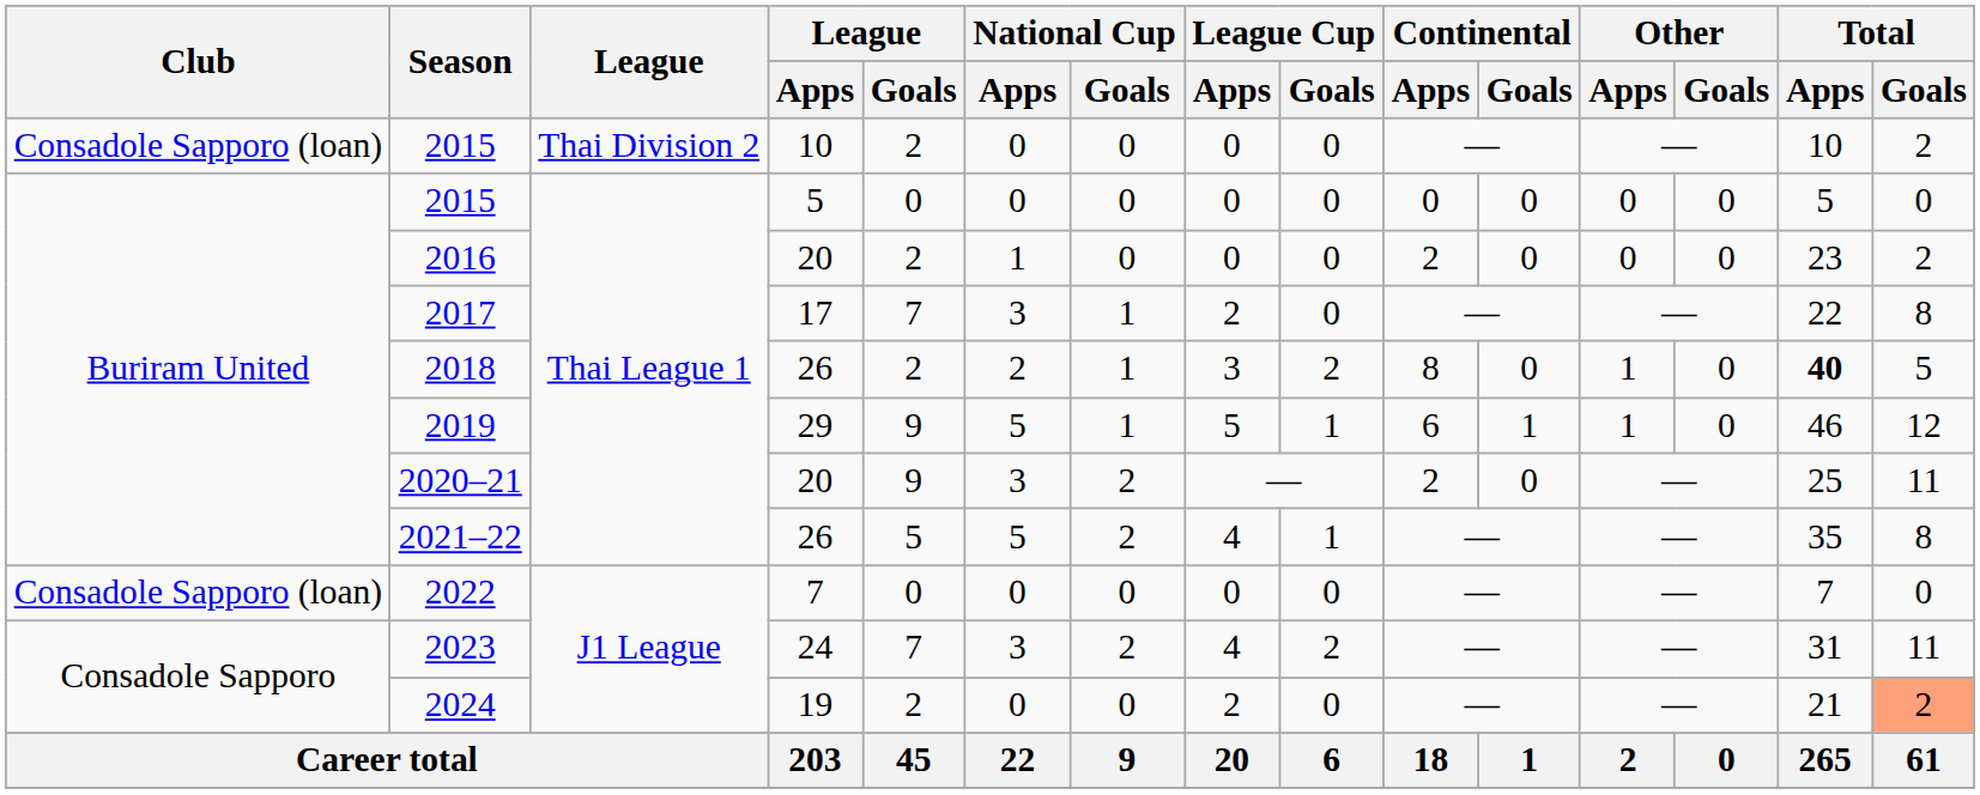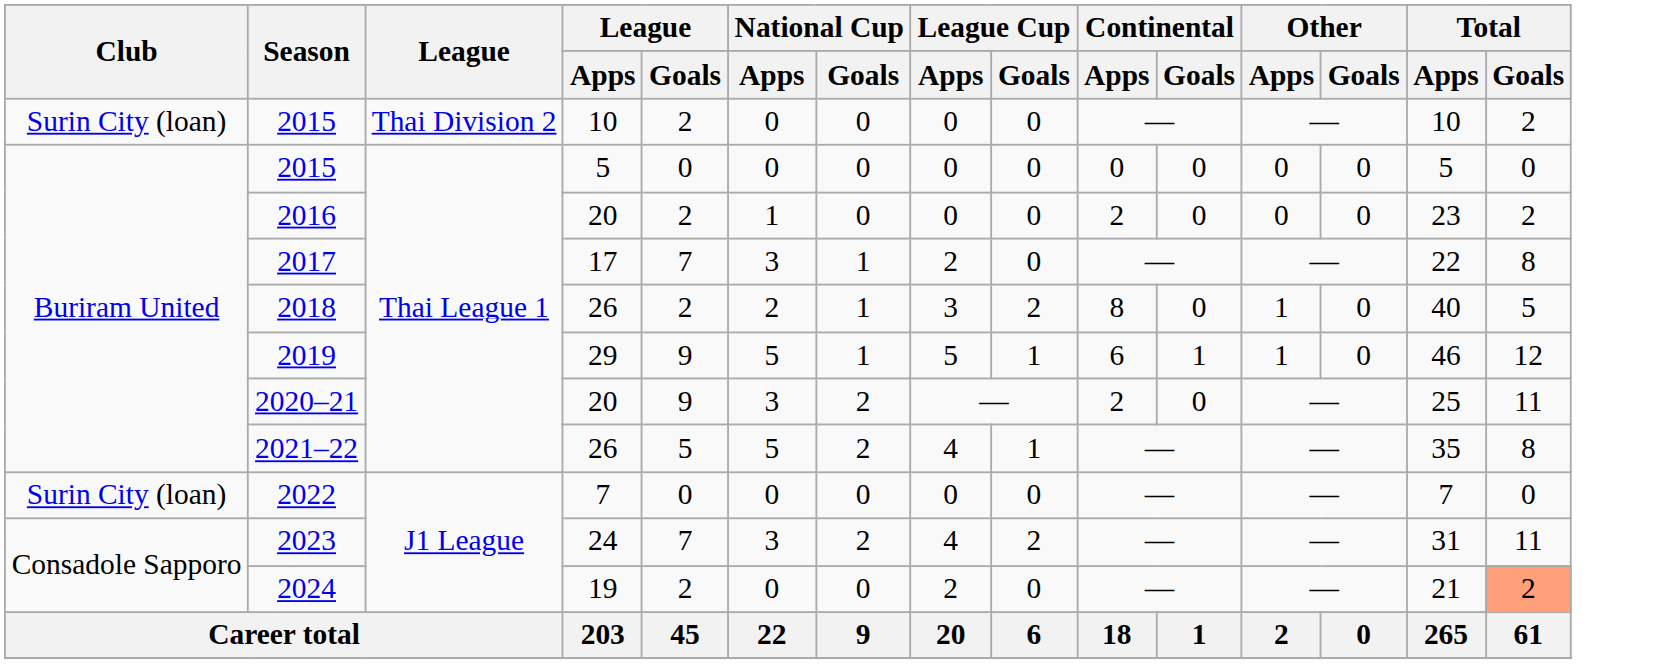 <table class="wikitable" style="text-align:center;">
 <tr>
 <th rowspan="2">Club</th>
 <th rowspan="2">Season</th>
 <th rowspan="2">League</th>
 <th colspan="2">League</th>
 <th colspan="2">National Cup</th>
 <th colspan="2">League Cup</th>
 <th colspan="2">Continental</th>
 <th colspan="2">Other</th>
 <th colspan="2">Total</th>
 </tr>
 <tr>
 <th>Apps</th>
 <th>Goals</th>
 <th>Apps</th>
 <th>Goals</th>
 <th>Apps</th>
 <th>Goals</th>
 <th>Apps</th>
 <th>Goals</th>
 <th>Apps</th>
 <th>Goals</th>
 <th>Apps</th>
 <th>Goals</th>
 </tr>
 <tr>
-<td rowspan="1"><a href='#'>Consadole Sapporo</a> (loan)</td>
+<td rowspan="1"><a href='#'>Surin City</a> (loan)</td>
 <td><a href='#'>2015</a></td>
 <td rowspan="1"><a href='#'>Thai Division 2</a></td>
 <td>10</td>
 <td>2</td>
 <td>0</td>
 <td>0</td>
 <td>0</td>
 <td>0</td>
 <td colspan="2">—</td>
 <td colspan="2">—</td>
 <td>10</td>
 <td>2</td>
 </tr>
 <tr>
 <td rowspan="7"><a href='#'>Buriram United</a></td>
 <td><a href='#'>2015</a></td>
 <td rowspan="7"><a href='#'>Thai League 1</a></td>
 <td>5</td>
 <td>0</td>
 <td>0</td>
 <td>0</td>
 <td>0</td>
 <td>0</td>
 <td>0</td>
 <td>0</td>
 <td>0</td>
 <td>0</td>
 <td>5</td>
 <td>0</td>
 </tr>
 <tr>
 <td><a href='#'>2016</a></td>
 <td>20</td>
 <td>2</td>
 <td>1</td>
 <td>0</td>
 <td>0</td>
 <td>0</td>
 <td>2</td>
 <td>0</td>
 <td>0</td>
 <td>0</td>
 <td>23</td>
 <td>2</td>
 </tr>
 <tr>
 <td><a href='#'>2017</a></td>
 <td>17</td>
 <td>7</td>
 <td>3</td>
 <td>1</td>
 <td>2</td>
 <td>0</td>
 <td colspan="2">—</td>
 <td colspan="2">—</td>
 <td>22</td>
 <td>8</td>
 </tr>
 <tr>
 <td><a href='#'>2018</a></td>
 <td>26</td>
 <td>2</td>
 <td>2</td>
 <td>1</td>
 <td>3</td>
 <td>2</td>
 <td>8</td>
 <td>0</td>
 <td>1</td>
 <td>0</td>
-<td><strong>40</strong></td>
+<td>40</td>
 <td>5</td>
 </tr>
 <tr>
 <td><a href='#'>2019</a></td>
 <td>29</td>
 <td>9</td>
 <td>5</td>
 <td>1</td>
 <td>5</td>
 <td>1</td>
 <td>6</td>
 <td>1</td>
 <td>1</td>
 <td>0</td>
 <td>46</td>
 <td>12</td>
 </tr>
 <tr>
 <td><a href='#'>2020–21</a></td>
 <td>20</td>
 <td>9</td>
 <td>3</td>
 <td>2</td>
 <td colspan="2">—</td>
 <td>2</td>
 <td>0</td>
 <td colspan="2">—</td>
 <td>25</td>
 <td>11</td>
 </tr>
 <tr>
 <td><a href='#'>2021–22</a></td>
 <td>26</td>
 <td>5</td>
 <td>5</td>
 <td>2</td>
 <td>4</td>
 <td>1</td>
 <td colspan="2">—</td>
 <td colspan="2">—</td>
 <td>35</td>
 <td>8</td>
 </tr>
 <tr>
-<td rowspan="1"><a href='#'>Consadole Sapporo</a> (loan)</td>
+<td rowspan="1"><a href='#'>Surin City</a> (loan)</td>
 <td><a href='#'>2022</a></td>
 <td rowspan="3"><a href='#'>J1 League</a></td>
 <td>7</td>
 <td>0</td>
 <td>0</td>
 <td>0</td>
 <td>0</td>
 <td>0</td>
 <td colspan="2">—</td>
 <td colspan="2">—</td>
 <td>7</td>
 <td>0</td>
 </tr>
 <tr>
 <td rowspan="2">Consadole Sapporo</td>
 <td><a href='#'>2023</a></td>
 <td>24</td>
 <td>7</td>
 <td>3</td>
 <td>2</td>
 <td>4</td>
 <td>2</td>
 <td colspan="2">—</td>
 <td colspan="2">—</td>
 <td>31</td>
 <td>11</td>
 </tr>
 <tr>
 <td><a href='#'>2024</a></td>
 <td>19</td>
 <td>2</td>
 <td>0</td>
 <td>0</td>
 <td>2</td>
 <td>0</td>
 <td colspan="2">—</td>
 <td colspan="2">—</td>
 <td>21</td>
 <td style="background: lightsalmon;">2</td>
 </tr>
 <tr>
 <th colspan="3">Career total</th>
 <th>203</th>
 <th>45</th>
 <th>22</th>
 <th>9</th>
 <th>20</th>
 <th>6</th>
 <th>18</th>
 <th>1</th>
 <th>2</th>
 <th>0</th>
 <th>265</th>
 <th>61</th>
 </tr>
 <tr>
 </tr>
 </table>
